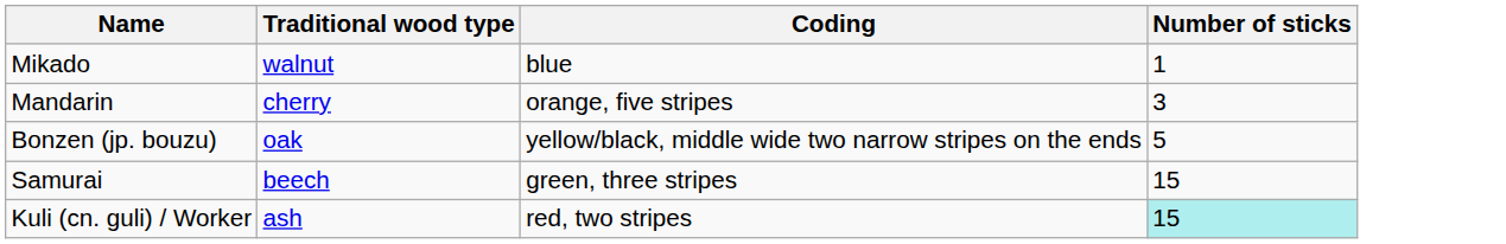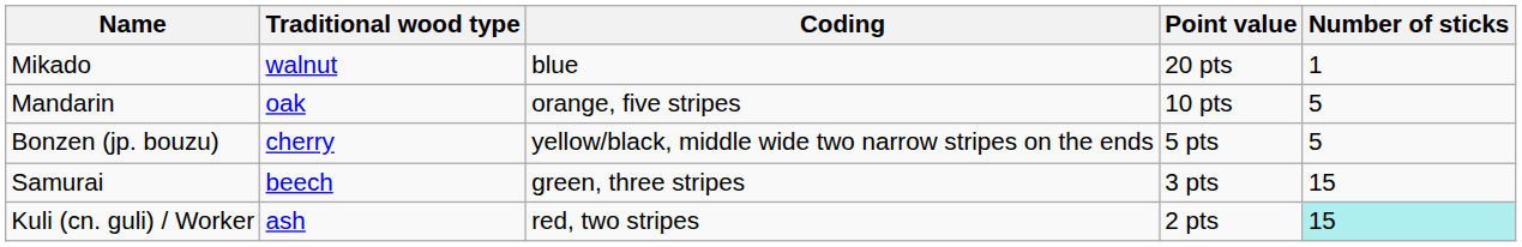 <table class="wikitable">
 <tr>
 <th>Name</th>
 <th>Traditional wood type</th>
 <th>Coding</th>
+<th>Point value</th>
 <th>Number of sticks</th>
 </tr>
 <tr>
 <td>Mikado</td>
 <td><a href='#'>walnut</a></td>
 <td>blue</td>
+<td>20 pts</td>
 <td>1</td>
 </tr>
 <tr>
 <td>Mandarin</td>
-<td><a href='#'>cherry</a></td>
+<td><a href='#'>oak</a></td>
 <td>orange, five stripes</td>
-<td>3</td>
+<td>10 pts</td>
+<td>5</td>
 </tr>
 <tr>
 <td>Bonzen (jp. bouzu)</td>
-<td><a href='#'>oak</a></td>
+<td><a href='#'>cherry</a></td>
 <td>yellow/black, middle wide two narrow stripes on the ends</td>
+<td>5 pts</td>
 <td>5</td>
 </tr>
 <tr>
 <td>Samurai</td>
 <td><a href='#'>beech</a></td>
 <td>green, three stripes</td>
+<td>3 pts</td>
 <td>15</td>
 </tr>
 <tr>
 <td>Kuli (cn. guli) / Worker</td>
 <td><a href='#'>ash</a></td>
 <td>red, two stripes</td>
+<td>2 pts</td>
 <td style="background: paleturquoise;">15</td>
 </tr>
 </table>
